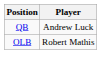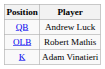 <table class="wikitable" style="font-size: 95%; text-align: center;">
 <tr>
 <th>Position</th>
 <th>Player</th>
 </tr>
 <tr>
 <td><a href='#'>QB</a></td>
 <td>Andrew Luck</td>
 </tr>
 <tr>
 <td><a href='#'>OLB</a></td>
 <td>Robert Mathis</td>
 </tr>
+<tr>
+<td><a href='#'>K</a></td>
+<td>Adam Vinatieri</td>
+</tr>
 </table>
